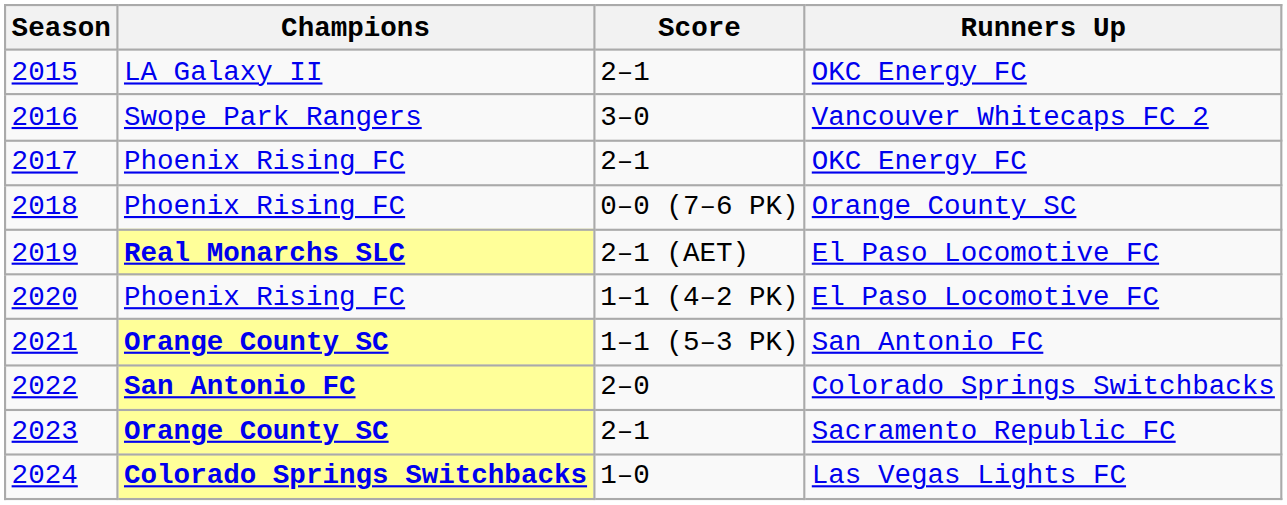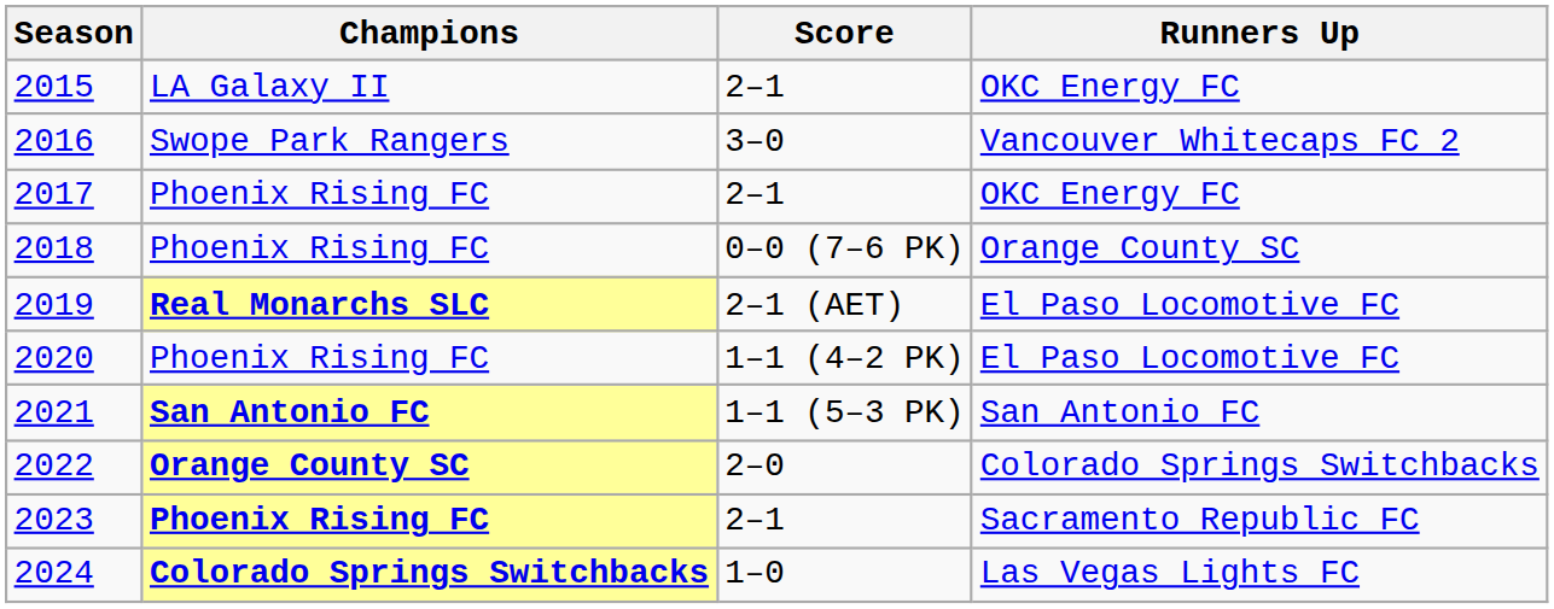 <table class="wikitable sortable">
 <tr>
 <th>Season</th>
 <th>Champions</th>
 <th>Score</th>
 <th>Runners Up</th>
 </tr>
 <tr>
 <td><a href='#'>2015</a></td>
 <td><a href='#'>LA Galaxy II</a></td>
 <td>2–1</td>
 <td><a href='#'>OKC Energy FC</a></td>
 </tr>
 <tr>
 <td><a href='#'>2016</a></td>
 <td><a href='#'>Swope Park Rangers</a></td>
 <td>3–0</td>
 <td><a href='#'>Vancouver Whitecaps FC 2</a></td>
 </tr>
 <tr>
 <td><a href='#'>2017</a></td>
 <td><a href='#'>Phoenix Rising FC</a></td>
 <td>2–1</td>
 <td><a href='#'>OKC Energy FC</a></td>
 </tr>
 <tr>
 <td><a href='#'>2018</a></td>
 <td><a href='#'>Phoenix Rising FC</a></td>
 <td>0–0 (7–6 PK)</td>
 <td><a href='#'>Orange County SC</a></td>
 </tr>
 <tr>
 <td><a href='#'>2019</a></td>
 <td bgcolor=#FFFF99><strong><a href='#'>Real Monarchs SLC</a></strong></td>
 <td>2–1 (AET)</td>
 <td><a href='#'>El Paso Locomotive FC</a></td>
 </tr>
 <tr>
 <td><a href='#'>2020</a></td>
 <td><a href='#'>Phoenix Rising FC</a></td>
 <td>1–1 (4–2 PK)</td>
 <td><a href='#'>El Paso Locomotive FC</a></td>
 </tr>
 <tr>
 <td><a href='#'>2021</a></td>
-<td bgcolor=#FFFF99><strong><a href='#'>Orange County SC</a></strong></td>
+<td bgcolor=#FFFF99><strong><a href='#'>San Antonio FC</a></strong></td>
 <td>1–1 (5–3 PK)</td>
 <td><a href='#'>San Antonio FC</a></td>
 </tr>
 <tr>
 <td><a href='#'>2022</a></td>
-<td bgcolor=#FFFF99><strong><a href='#'>San Antonio FC</a></strong></td>
+<td bgcolor=#FFFF99><strong><a href='#'>Orange County SC</a></strong></td>
 <td>2–0</td>
 <td><a href='#'>Colorado Springs Switchbacks</a></td>
 </tr>
 <tr>
 <td><a href='#'>2023</a></td>
-<td bgcolor=#FFFF99><strong><a href='#'>Orange County SC</a></strong></td>
+<td bgcolor=#FFFF99><strong><a href='#'>Phoenix Rising FC</a></strong></td>
 <td>2–1</td>
 <td><a href='#'>Sacramento Republic FC</a></td>
 </tr>
 <tr>
 <td><a href='#'>2024</a></td>
 <td bgcolor=#FFFF99><strong><a href='#'>Colorado Springs Switchbacks</a></strong></td>
 <td>1–0</td>
 <td><a href='#'>Las Vegas Lights FC</a></td>
 </tr>
 </table>
